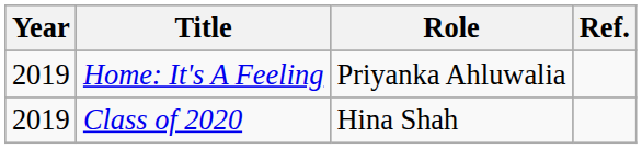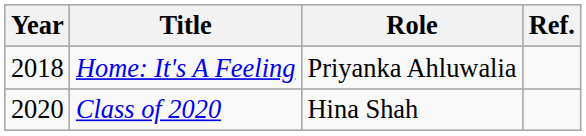 <table class="wikitable">
 <tr>
 <th>Year</th>
 <th>Title</th>
 <th>Role</th>
 <th>Ref.</th>
 </tr>
 <tr>
-<td>2019</td>
+<td>2018</td>
 <td><em><a href='#'>Home: It's A Feeling</a></em></td>
 <td>Priyanka Ahluwalia</td>
 <td></td>
 </tr>
 <tr>
-<td>2019</td>
+<td>2020</td>
 <td><em><a href='#'>Class of 2020</a></em></td>
 <td>Hina Shah</td>
 <td></td>
 </tr>
 </table>
